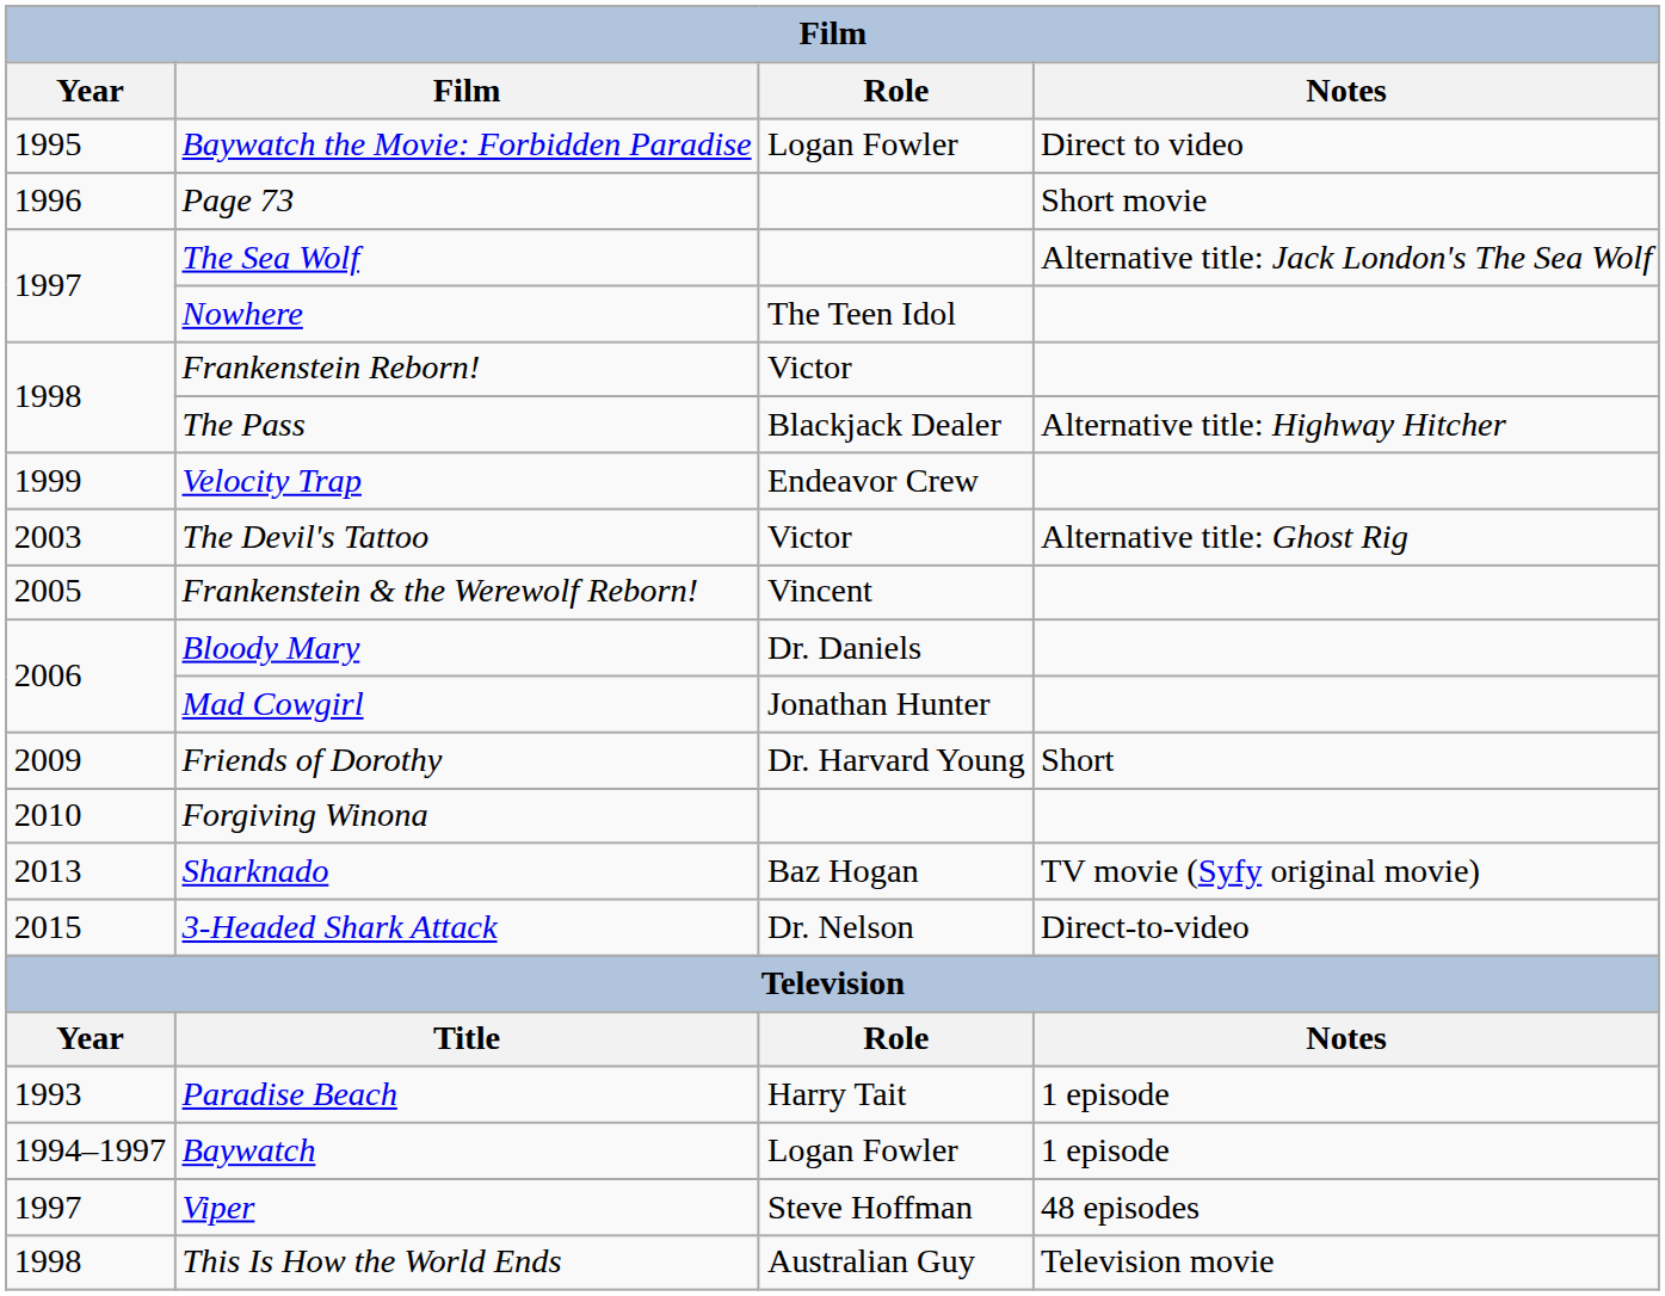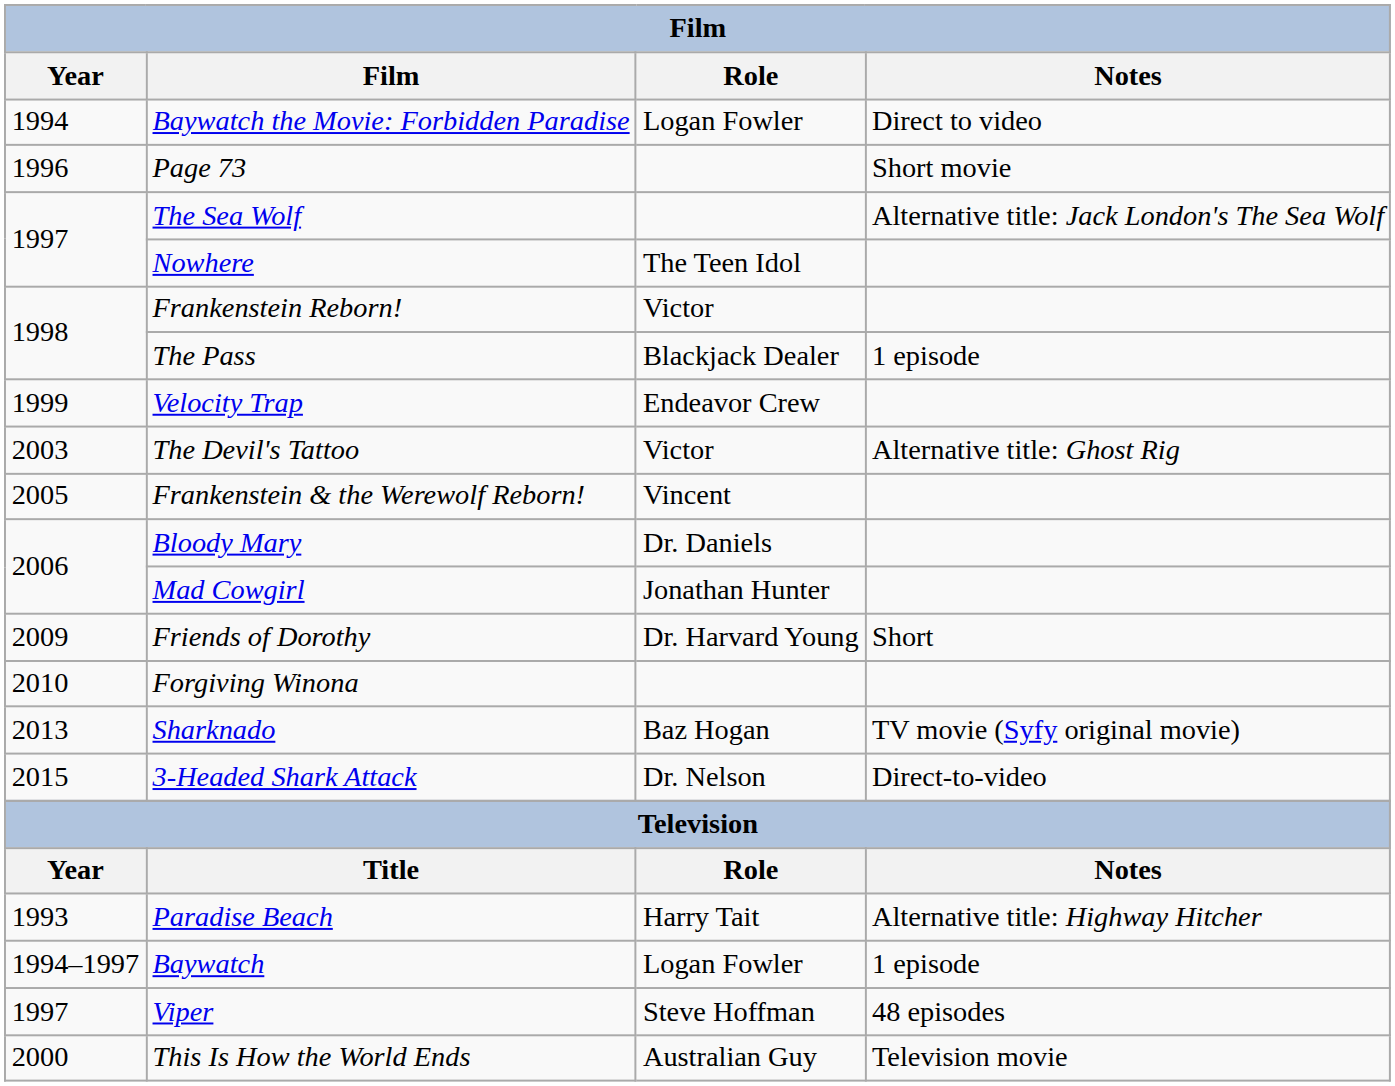 <table class="wikitable" style="font-size: 90%;">
 <tr>
 <th colspan="4" style="background: LightSteelBlue;">Film</th>
 </tr>
 <tr>
 <th>Year</th>
 <th>Film</th>
 <th>Role</th>
 <th>Notes</th>
 </tr>
 <tr>
-<td>1995</td>
+<td>1994</td>
 <td><em><a href='#'>Baywatch the Movie: Forbidden Paradise</a></em></td>
 <td>Logan Fowler</td>
 <td>Direct to video</td>
 </tr>
 <tr>
 <td>1996</td>
 <td><em>Page 73</em></td>
 <td></td>
 <td>Short movie</td>
 </tr>
 <tr>
 <td rowspan=2>1997</td>
 <td><em><a href='#'>The Sea Wolf</a></em></td>
 <td></td>
 <td>Alternative title: <em>Jack London's The Sea Wolf</em></td>
 </tr>
 <tr>
 <td><em><a href='#'>Nowhere</a></em></td>
 <td>The Teen Idol</td>
 <td></td>
 </tr>
 <tr>
 <td rowspan=2>1998</td>
 <td><em>Frankenstein Reborn!</em></td>
 <td>Victor</td>
 <td></td>
 </tr>
 <tr>
 <td><em>The Pass</em></td>
 <td>Blackjack Dealer</td>
-<td>Alternative title: <em>Highway Hitcher</em></td>
+<td>1 episode</td>
 </tr>
 <tr>
 <td>1999</td>
 <td><em><a href='#'>Velocity Trap</a></em></td>
 <td>Endeavor Crew</td>
 <td></td>
 </tr>
 <tr>
 <td>2003</td>
 <td><em>The Devil's Tattoo</em></td>
 <td>Victor</td>
 <td>Alternative title: <em>Ghost Rig</em></td>
 </tr>
 <tr>
 <td>2005</td>
 <td><em>Frankenstein & the Werewolf Reborn!</em></td>
 <td>Vincent</td>
 <td></td>
 </tr>
 <tr>
 <td rowspan=2>2006</td>
 <td><em><a href='#'>Bloody Mary</a></em></td>
 <td>Dr. Daniels</td>
 <td></td>
 </tr>
 <tr>
 <td><em><a href='#'>Mad Cowgirl</a></em></td>
 <td>Jonathan Hunter</td>
 <td></td>
 </tr>
 <tr>
 <td>2009</td>
 <td><em>Friends of Dorothy</em></td>
 <td>Dr. Harvard Young</td>
 <td>Short</td>
 </tr>
 <tr>
 <td>2010</td>
 <td><em>Forgiving Winona</em></td>
 <td></td>
 <td></td>
 </tr>
 <tr>
 <td>2013</td>
 <td><em><a href='#'>Sharknado</a></em></td>
 <td>Baz Hogan</td>
 <td>TV movie (<a href='#'>Syfy</a> original movie)</td>
 </tr>
 <tr>
 <td>2015</td>
 <td><em><a href='#'>3-Headed Shark Attack</a></em></td>
 <td>Dr. Nelson</td>
 <td>Direct-to-video</td>
 </tr>
 <tr>
 </tr>
 <tr>
 <th colspan="4" style="background: LightSteelBlue;">Television</th>
 </tr>
 <tr>
 <th>Year</th>
 <th>Title</th>
 <th>Role</th>
 <th>Notes</th>
 </tr>
 <tr>
 <td>1993</td>
 <td><em><a href='#'>Paradise Beach</a></em></td>
 <td>Harry Tait</td>
-<td>1 episode</td>
+<td>Alternative title: <em>Highway Hitcher</em></td>
 </tr>
 <tr>
 <td>1994–1997</td>
 <td><em><a href='#'>Baywatch</a></em></td>
 <td>Logan Fowler</td>
 <td>1 episode</td>
 </tr>
 <tr>
 <td>1997</td>
 <td><em><a href='#'>Viper</a></em></td>
 <td>Steve Hoffman</td>
 <td>48 episodes</td>
 </tr>
 <tr>
-<td>1998</td>
+<td>2000</td>
 <td><em>This Is How the World Ends</em></td>
 <td>Australian Guy</td>
 <td>Television movie</td>
 </tr>
 </table>
